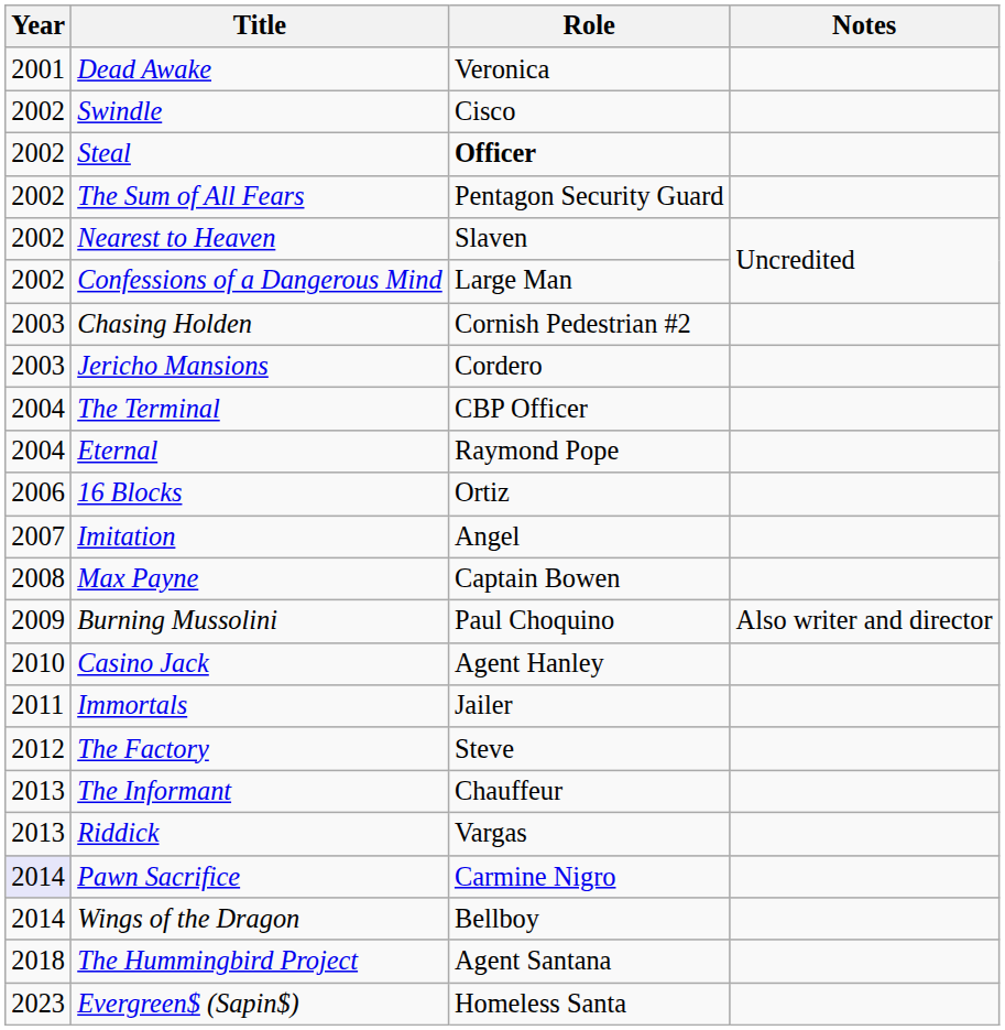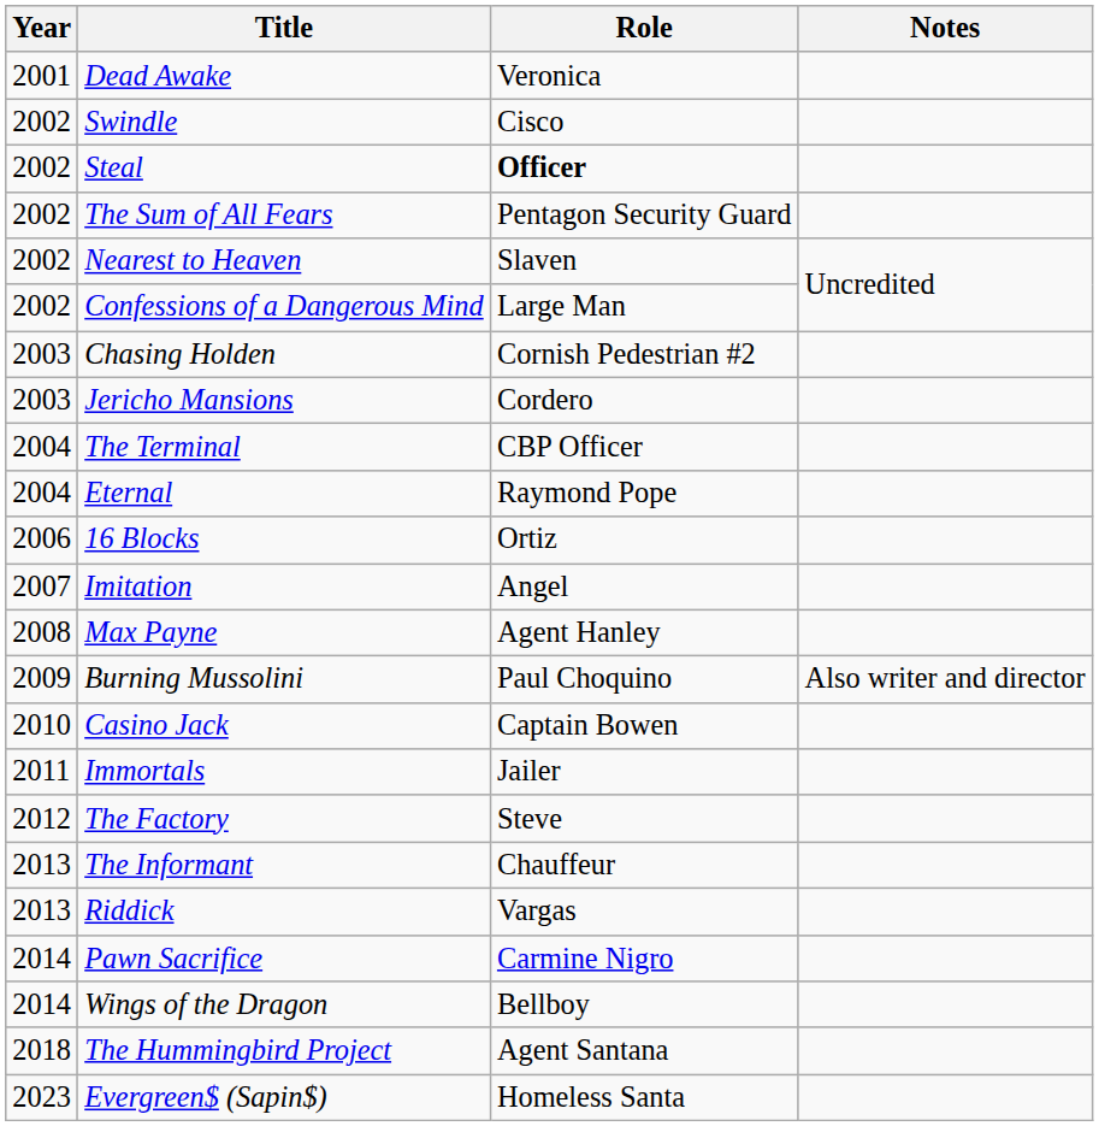 <table class="wikitable sortable">
 <tr>
 <th>Year</th>
 <th>Title</th>
 <th>Role</th>
 <th class="unsortable">Notes</th>
 </tr>
 <tr>
 <td>2001</td>
 <td><em><a href='#'>Dead Awake</a></em></td>
 <td>Veronica</td>
 <td></td>
 </tr>
 <tr>
 <td>2002</td>
 <td><em><a href='#'>Swindle</a></em></td>
 <td>Cisco</td>
 <td></td>
 </tr>
 <tr>
 <td>2002</td>
 <td><em><a href='#'>Steal</a></em></td>
 <td><strong>Officer</strong></td>
 <td></td>
 </tr>
 <tr>
 <td>2002</td>
 <td data-sort-value="Sum of All Fears, The"><em><a href='#'>The Sum of All Fears</a></em></td>
 <td>Pentagon Security Guard</td>
 <td></td>
 </tr>
 <tr>
 <td>2002</td>
 <td><em><a href='#'>Nearest to Heaven</a></em></td>
 <td>Slaven</td>
 <td rowspan="2">Uncredited</td>
 </tr>
 <tr>
 <td>2002</td>
 <td><em><a href='#'>Confessions of a Dangerous Mind</a></em></td>
 <td>Large Man</td>
 </tr>
 <tr>
 <td>2003</td>
 <td><em>Chasing Holden</em></td>
 <td>Cornish Pedestrian #2</td>
 <td></td>
 </tr>
 <tr>
 <td>2003</td>
 <td><em><a href='#'>Jericho Mansions</a></em></td>
 <td>Cordero</td>
 <td></td>
 </tr>
 <tr>
 <td>2004</td>
 <td data-sort-value="Terminal, The"><em><a href='#'>The Terminal</a></em></td>
 <td>CBP Officer</td>
 <td></td>
 </tr>
 <tr>
 <td>2004</td>
 <td><em><a href='#'>Eternal</a></em></td>
 <td>Raymond Pope</td>
 <td></td>
 </tr>
 <tr>
 <td>2006</td>
 <td><em><a href='#'>16 Blocks</a></em></td>
 <td>Ortiz</td>
 <td></td>
 </tr>
 <tr>
 <td>2007</td>
 <td><em><a href='#'>Imitation</a></em></td>
 <td>Angel</td>
 <td></td>
 </tr>
 <tr>
 <td>2008</td>
 <td><em><a href='#'>Max Payne</a></em></td>
-<td>Captain Bowen</td>
+<td>Agent Hanley</td>
 <td></td>
 </tr>
 <tr>
 <td>2009</td>
 <td><em>Burning Mussolini</em></td>
 <td>Paul Choquino</td>
 <td>Also writer and director</td>
 </tr>
 <tr>
 <td>2010</td>
 <td><em><a href='#'>Casino Jack</a></em></td>
-<td>Agent Hanley</td>
+<td>Captain Bowen</td>
 <td></td>
 </tr>
 <tr>
 <td>2011</td>
 <td><em><a href='#'>Immortals</a></em></td>
 <td>Jailer</td>
 <td></td>
 </tr>
 <tr>
 <td>2012</td>
 <td data-sort-value="Factory, The"><em><a href='#'>The Factory</a></em></td>
 <td>Steve</td>
 <td></td>
 </tr>
 <tr>
 <td>2013</td>
 <td data-sort-value="Informant, The"><em><a href='#'>The Informant</a></em></td>
 <td>Chauffeur</td>
 <td></td>
 </tr>
 <tr>
 <td>2013</td>
 <td><em><a href='#'>Riddick</a></em></td>
 <td>Vargas</td>
 <td></td>
 </tr>
 <tr>
-<td style="background: lavender;">2014</td>
+<td>2014</td>
 <td><em><a href='#'>Pawn Sacrifice</a></em></td>
 <td><a href='#'>Carmine Nigro</a></td>
 <td></td>
 </tr>
 <tr>
 <td>2014</td>
 <td><em>Wings of the Dragon</em></td>
 <td>Bellboy</td>
 <td></td>
 </tr>
 <tr>
 <td>2018</td>
 <td data-sort-value="Hummingbird Project, The"><em><a href='#'>The Hummingbird Project</a></em></td>
 <td>Agent Santana</td>
 <td></td>
 </tr>
 <tr>
 <td>2023</td>
 <td><em><a href='#'>Evergreen$</a> (Sapin$)</em></td>
 <td>Homeless Santa</td>
 <td></td>
 </tr>
 </table>
